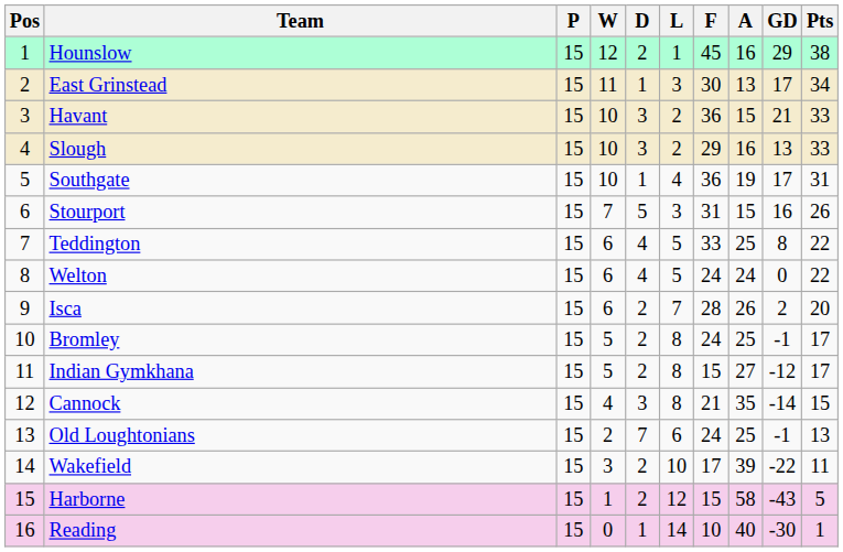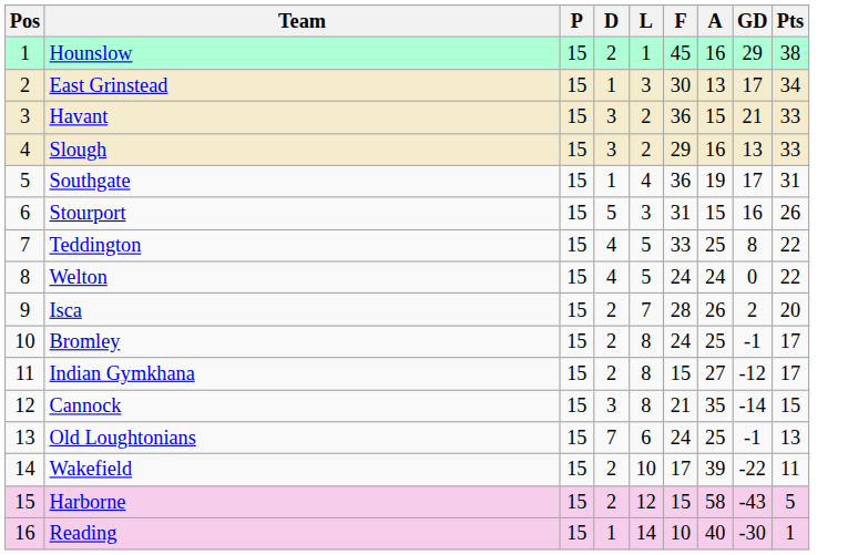 <table class="wikitable" style="font-size: 100%">
 <tr>
 <th width=20>Pos</th>
 <th width=400>Team</th>
 <th width=20>P</th>
-<th width=20>W</th>
 <th width=20>D</th>
 <th width=20>L</th>
 <th width=20>F</th>
 <th width=20>A</th>
 <th width=20>GD</th>
 <th width=20>Pts</th>
 </tr>
 <tr align=center style="background: #ADFFD6;">
 <td>1</td>
 <td align="left"><a href='#'>Hounslow</a></td>
 <td>15</td>
-<td>12</td>
 <td>2</td>
 <td>1</td>
 <td>45</td>
 <td>16</td>
 <td>29</td>
 <td>38</td>
 </tr>
 <tr align=center style="background: #F5ECCE;">
 <td>2</td>
 <td align="left"><a href='#'>East Grinstead</a></td>
 <td>15</td>
-<td>11</td>
 <td>1</td>
 <td>3</td>
 <td>30</td>
 <td>13</td>
 <td>17</td>
 <td>34</td>
 </tr>
 <tr align=center style="background: #F5ECCE;">
 <td>3</td>
 <td align="left"><a href='#'>Havant</a></td>
 <td>15</td>
-<td>10</td>
 <td>3</td>
 <td>2</td>
 <td>36</td>
 <td>15</td>
 <td>21</td>
 <td>33</td>
 </tr>
 <tr align=center style="background: #F5ECCE;">
 <td>4</td>
 <td align="left"><a href='#'>Slough</a></td>
 <td>15</td>
-<td>10</td>
 <td>3</td>
 <td>2</td>
 <td>29</td>
 <td>16</td>
 <td>13</td>
 <td>33</td>
 </tr>
 <tr align=center>
 <td>5</td>
 <td align="left"><a href='#'>Southgate</a></td>
 <td>15</td>
-<td>10</td>
 <td>1</td>
 <td>4</td>
 <td>36</td>
 <td>19</td>
 <td>17</td>
 <td>31</td>
 </tr>
 <tr align=center>
 <td>6</td>
 <td align="left"><a href='#'>Stourport</a></td>
 <td>15</td>
-<td>7</td>
 <td>5</td>
 <td>3</td>
 <td>31</td>
 <td>15</td>
 <td>16</td>
 <td>26</td>
 </tr>
 <tr align=center>
 <td>7</td>
 <td align="left"><a href='#'>Teddington</a></td>
 <td>15</td>
-<td>6</td>
 <td>4</td>
 <td>5</td>
 <td>33</td>
 <td>25</td>
 <td>8</td>
 <td>22</td>
 </tr>
 <tr align=center>
 <td>8</td>
 <td align="left"><a href='#'>Welton</a></td>
 <td>15</td>
-<td>6</td>
 <td>4</td>
 <td>5</td>
 <td>24</td>
 <td>24</td>
 <td>0</td>
 <td>22</td>
 </tr>
 <tr align=center>
 <td>9</td>
 <td align="left"><a href='#'>Isca</a></td>
 <td>15</td>
-<td>6</td>
 <td>2</td>
 <td>7</td>
 <td>28</td>
 <td>26</td>
 <td>2</td>
 <td>20</td>
 </tr>
 <tr align=center>
 <td>10</td>
 <td align="left"><a href='#'>Bromley</a></td>
 <td>15</td>
-<td>5</td>
 <td>2</td>
 <td>8</td>
 <td>24</td>
 <td>25</td>
 <td>-1</td>
 <td>17</td>
 </tr>
 <tr align=center>
 <td>11</td>
 <td align="left"><a href='#'>Indian Gymkhana</a></td>
 <td>15</td>
-<td>5</td>
 <td>2</td>
 <td>8</td>
 <td>15</td>
 <td>27</td>
 <td>-12</td>
 <td>17</td>
 </tr>
 <tr align=center>
 <td>12</td>
 <td align="left"><a href='#'>Cannock</a></td>
 <td>15</td>
-<td>4</td>
 <td>3</td>
 <td>8</td>
 <td>21</td>
 <td>35</td>
 <td>-14</td>
 <td>15</td>
 </tr>
 <tr align=center>
 <td>13</td>
 <td align="left"><a href='#'>Old Loughtonians</a></td>
 <td>15</td>
-<td>2</td>
 <td>7</td>
 <td>6</td>
 <td>24</td>
 <td>25</td>
 <td>-1</td>
 <td>13</td>
 </tr>
 <tr align=center>
 <td>14</td>
 <td align="left"><a href='#'>Wakefield</a></td>
 <td>15</td>
-<td>3</td>
 <td>2</td>
 <td>10</td>
 <td>17</td>
 <td>39</td>
 <td>-22</td>
 <td>11</td>
 </tr>
 <tr align=center style="background: #F6CEEC;">
 <td>15</td>
 <td align="left"><a href='#'>Harborne</a></td>
 <td>15</td>
-<td>1</td>
 <td>2</td>
 <td>12</td>
 <td>15</td>
 <td>58</td>
 <td>-43</td>
 <td>5</td>
 </tr>
 <tr align=center style="background: #F6CEEC;">
 <td>16</td>
 <td align="left"><a href='#'>Reading</a></td>
 <td>15</td>
-<td>0</td>
 <td>1</td>
 <td>14</td>
 <td>10</td>
 <td>40</td>
 <td>-30</td>
 <td>1</td>
 </tr>
 </table>
